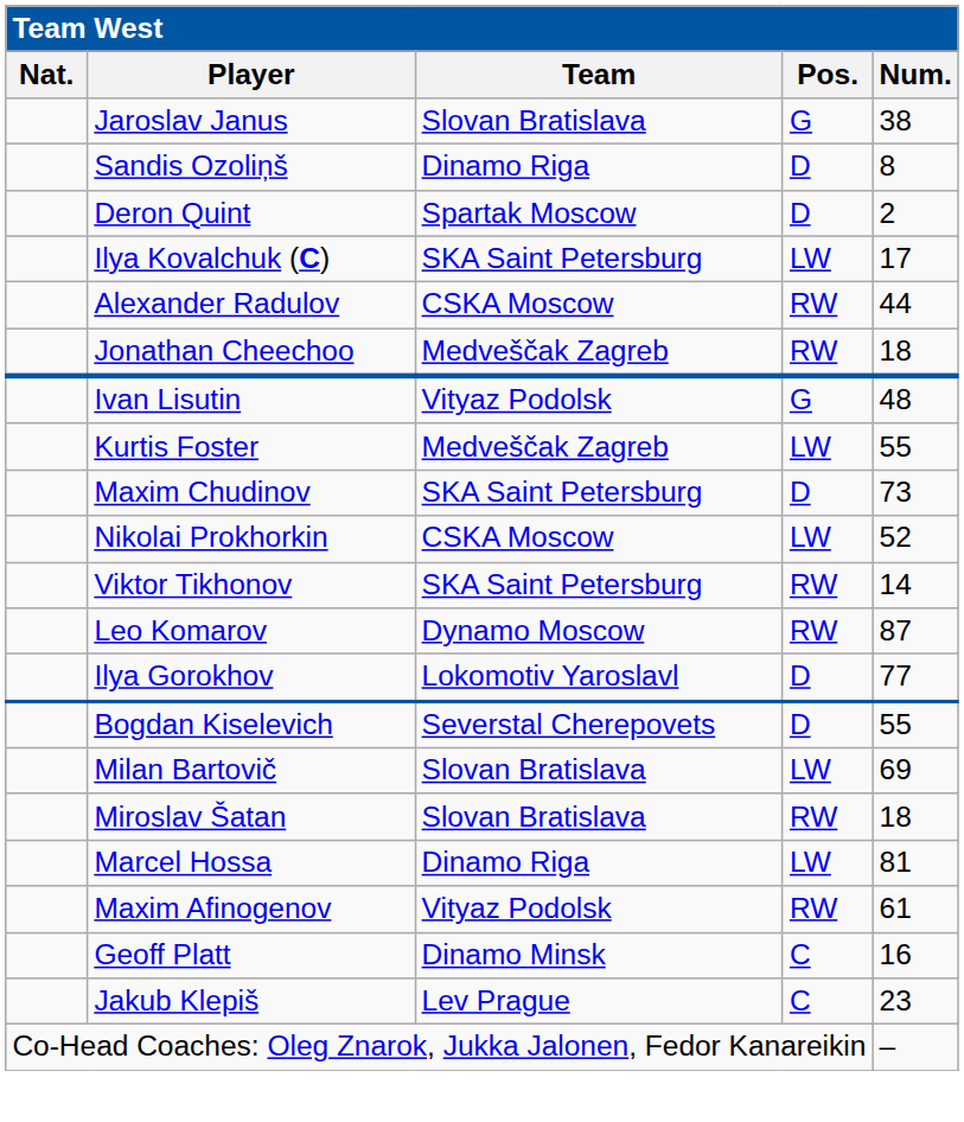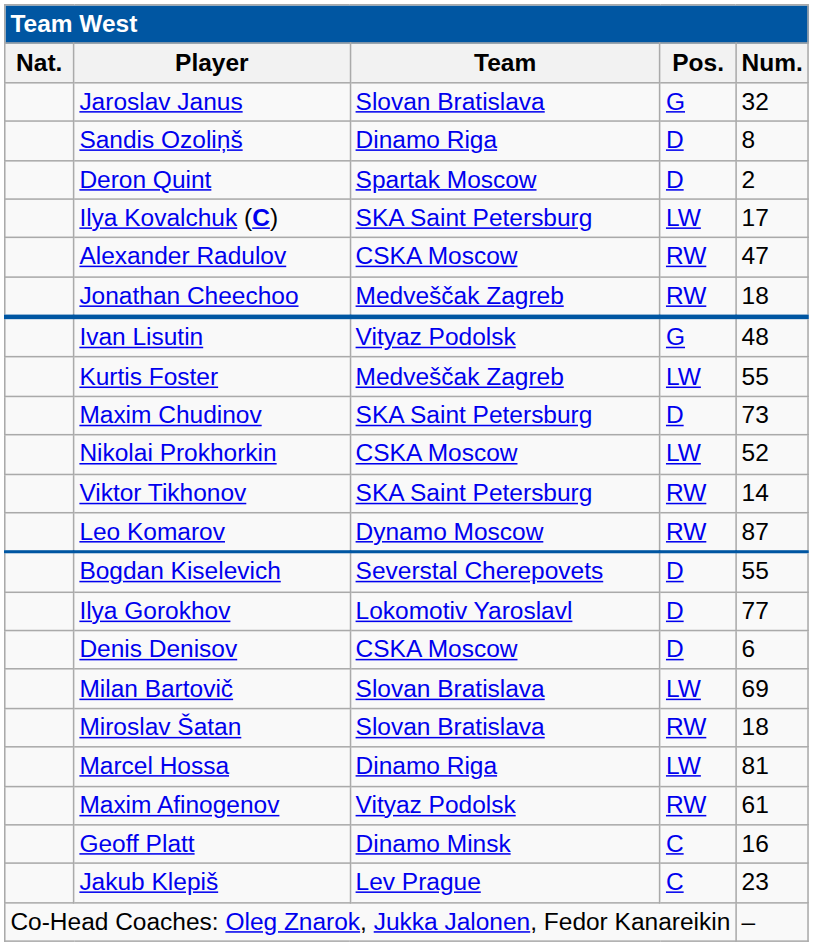 <table class="wikitable">
 <tr>
 <td colspan=5; style="background: #0056A2; color: white"><strong>Team West</strong></td>
 </tr>
 <tr>
 <th>Nat.</th>
 <th>Player</th>
 <th>Team</th>
 <th>Pos.</th>
 <th>Num.</th>
 </tr>
 <tr>
 <td></td>
 <td><a href='#'>Jaroslav Janus</a></td>
 <td><a href='#'>Slovan Bratislava</a></td>
 <td><a href='#'>G</a></td>
-<td>38</td>
+<td>32</td>
 </tr>
 <tr>
 <td></td>
 <td><a href='#'>Sandis Ozoliņš</a></td>
 <td><a href='#'>Dinamo Riga</a></td>
 <td><a href='#'>D</a></td>
 <td>8</td>
 </tr>
 <tr>
 <td></td>
 <td><a href='#'>Deron Quint</a></td>
 <td><a href='#'>Spartak Moscow</a></td>
 <td><a href='#'>D</a></td>
 <td>2</td>
 </tr>
 <tr>
 <td></td>
 <td><a href='#'>Ilya Kovalchuk</a> (<strong><a href='#'>C</a></strong>)</td>
 <td><a href='#'>SKA Saint Petersburg</a></td>
 <td><a href='#'>LW</a></td>
 <td>17</td>
 </tr>
 <tr>
 <td></td>
 <td><a href='#'>Alexander Radulov</a></td>
 <td><a href='#'>CSKA Moscow</a></td>
 <td><a href='#'>RW</a></td>
-<td>44</td>
+<td>47</td>
 </tr>
 <tr>
 <td></td>
 <td><a href='#'>Jonathan Cheechoo</a></td>
 <td><a href='#'>Medveščak Zagreb</a></td>
 <td><a href='#'>RW</a></td>
 <td>18</td>
 </tr>
 <tr style="border-top:3px solid #0056A2;">
 <td></td>
 <td><a href='#'>Ivan Lisutin</a></td>
 <td><a href='#'>Vityaz Podolsk</a></td>
 <td><a href='#'>G</a></td>
 <td>48</td>
 </tr>
 <tr>
 <td></td>
 <td><a href='#'>Kurtis Foster</a></td>
 <td><a href='#'>Medveščak Zagreb</a></td>
 <td><a href='#'>LW</a></td>
 <td>55</td>
 </tr>
 <tr>
 <td></td>
 <td><a href='#'>Maxim Chudinov</a></td>
 <td><a href='#'>SKA Saint Petersburg</a></td>
 <td><a href='#'>D</a></td>
 <td>73</td>
 </tr>
 <tr>
 <td></td>
 <td><a href='#'>Nikolai Prokhorkin</a></td>
 <td><a href='#'>CSKA Moscow</a></td>
 <td><a href='#'>LW</a></td>
 <td>52</td>
 </tr>
 <tr>
 <td></td>
 <td><a href='#'>Viktor Tikhonov</a></td>
 <td><a href='#'>SKA Saint Petersburg</a></td>
 <td><a href='#'>RW</a></td>
 <td>14</td>
 </tr>
 <tr>
 <td></td>
 <td><a href='#'>Leo Komarov</a></td>
 <td><a href='#'>Dynamo Moscow</a></td>
 <td><a href='#'>RW</a></td>
 <td>87</td>
 </tr>
+<tr style="border-top:2px solid #0056A2;">
+<td></td>
+<td><a href='#'>Bogdan Kiselevich</a></td>
+<td><a href='#'>Severstal Cherepovets</a></td>
+<td><a href='#'>D</a></td>
+<td>55</td>
+</tr>
 <tr>
 <td></td>
 <td><a href='#'>Ilya Gorokhov</a></td>
 <td><a href='#'>Lokomotiv Yaroslavl</a></td>
 <td><a href='#'>D</a></td>
 <td>77</td>
 </tr>
-<tr style="border-top:2px solid #0056A2;">
+<tr>
 <td></td>
-<td><a href='#'>Bogdan Kiselevich</a></td>
-<td><a href='#'>Severstal Cherepovets</a></td>
+<td><a href='#'>Denis Denisov</a></td>
+<td><a href='#'>CSKA Moscow</a></td>
 <td><a href='#'>D</a></td>
-<td>55</td>
+<td>6</td>
 </tr>
 <tr>
 <td></td>
 <td><a href='#'>Milan Bartovič</a></td>
 <td><a href='#'>Slovan Bratislava</a></td>
 <td><a href='#'>LW</a></td>
 <td>69</td>
 </tr>
 <tr>
 <td></td>
 <td><a href='#'>Miroslav Šatan</a></td>
 <td><a href='#'>Slovan Bratislava</a></td>
 <td><a href='#'>RW</a></td>
 <td>18</td>
 </tr>
 <tr>
 <td></td>
 <td><a href='#'>Marcel Hossa</a></td>
 <td><a href='#'>Dinamo Riga</a></td>
 <td><a href='#'>LW</a></td>
 <td>81</td>
 </tr>
 <tr>
 <td></td>
 <td><a href='#'>Maxim Afinogenov</a></td>
 <td><a href='#'>Vityaz Podolsk</a></td>
 <td><a href='#'>RW</a></td>
 <td>61</td>
 </tr>
 <tr>
 <td></td>
 <td><a href='#'>Geoff Platt</a></td>
 <td><a href='#'>Dinamo Minsk</a></td>
 <td><a href='#'>C</a></td>
 <td>16</td>
 </tr>
 <tr>
 <td></td>
 <td><a href='#'>Jakub Klepiš</a></td>
 <td><a href='#'>Lev Prague</a></td>
 <td><a href='#'>C</a></td>
 <td>23</td>
 </tr>
 <tr>
 <td colspan="4">Co-Head Coaches: <a href='#'>Oleg Znarok</a>, <a href='#'>Jukka Jalonen</a>, Fedor Kanareikin</td>
 <td>–</td>
 </tr>
 </table>
